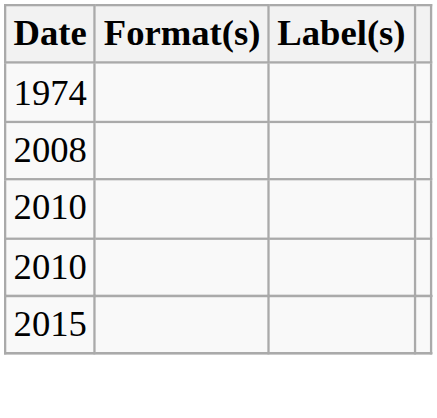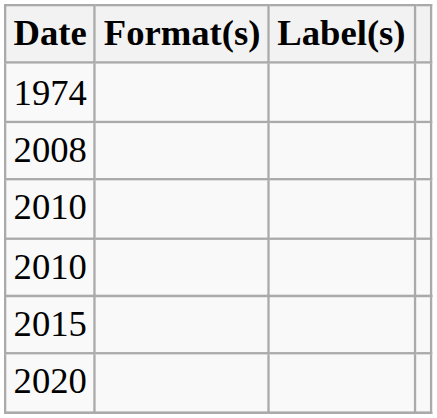 <table class="wikitable plainrowheaders">
 <tr>
 <th scope="col">Date</th>
 <th scope="col">Format(s)</th>
 <th scope="col">Label(s)</th>
 <th scope="col"></th>
 </tr>
 <tr>
 <td style="text-align:center;">1974</td>
 <td></td>
 <td></td>
 <td style="text-align:center;"></td>
 </tr>
 <tr>
 <td style="text-align:center;">2008</td>
 <td></td>
 <td></td>
 <td style="text-align:center;"></td>
 </tr>
 <tr>
 <td style="text-align:center;">2010</td>
 <td></td>
 <td></td>
 <td style="text-align:center;"></td>
 </tr>
 <tr>
 <td style="text-align:center;">2010</td>
 <td></td>
 <td></td>
 <td style="text-align:center;"></td>
 </tr>
 <tr>
 </tr>
 <tr>
 <td style="text-align:center;">2015</td>
 <td></td>
 <td></td>
 <td style="text-align:center;"></td>
 </tr>
 <tr>
+<td style="text-align:center;">2020</td>
+<td></td>
+<td></td>
+<td style="text-align:center;"></td>
+</tr>
+<tr>
 </tr>
 </table>
